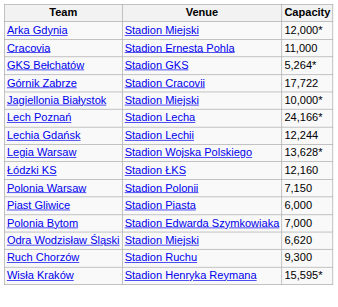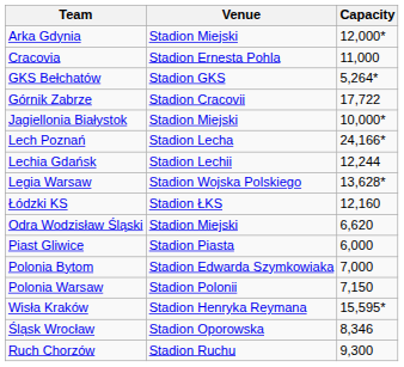 <table class="wikitable sortable">
 <tr>
 <th>Team</th>
 <th>Venue</th>
 <th>Capacity</th>
 </tr>
 <tr>
 <td><a href='#'>Arka Gdynia</a></td>
 <td><a href='#'>Stadion Miejski</a></td>
 <td>12,000*</td>
 </tr>
 <tr>
 <td><a href='#'>Cracovia</a></td>
 <td><a href='#'>Stadion Ernesta Pohla</a></td>
 <td>11,000</td>
 </tr>
 <tr>
 <td><a href='#'>GKS Bełchatów</a></td>
 <td><a href='#'>Stadion GKS</a></td>
 <td>5,264*</td>
 </tr>
 <tr>
 <td><a href='#'>Górnik Zabrze</a></td>
 <td><a href='#'>Stadion Cracovii</a></td>
 <td>17,722</td>
 </tr>
 <tr>
 <td><a href='#'>Jagiellonia Białystok</a></td>
 <td><a href='#'>Stadion Miejski</a></td>
 <td>10,000*</td>
 </tr>
 <tr>
 <td><a href='#'>Lech Poznań</a></td>
 <td><a href='#'>Stadion Lecha</a></td>
 <td>24,166*</td>
 </tr>
 <tr>
 <td><a href='#'>Lechia Gdańsk</a></td>
 <td><a href='#'>Stadion Lechii</a></td>
 <td>12,244</td>
 </tr>
 <tr>
 <td><a href='#'>Legia Warsaw</a></td>
 <td><a href='#'>Stadion Wojska Polskiego</a></td>
 <td>13,628*</td>
 </tr>
 <tr>
 <td><a href='#'>Łódzki KS</a></td>
 <td><a href='#'>Stadion ŁKS</a></td>
 <td>12,160</td>
 </tr>
 <tr>
-<td><a href='#'>Polonia Warsaw</a></td>
-<td><a href='#'>Stadion Polonii</a></td>
-<td>7,150</td>
+<td><a href='#'>Odra Wodzisław Śląski</a></td>
+<td><a href='#'>Stadion Miejski</a></td>
+<td>6,620</td>
 </tr>
 <tr>
 <td><a href='#'>Piast Gliwice</a></td>
 <td><a href='#'>Stadion Piasta</a></td>
 <td>6,000</td>
 </tr>
 <tr>
 <td><a href='#'>Polonia Bytom</a></td>
 <td><a href='#'>Stadion Edwarda Szymkowiaka</a></td>
 <td>7,000</td>
 </tr>
 <tr>
-<td><a href='#'>Odra Wodzisław Śląski</a></td>
-<td><a href='#'>Stadion Miejski</a></td>
-<td>6,620</td>
+<td><a href='#'>Polonia Warsaw</a></td>
+<td><a href='#'>Stadion Polonii</a></td>
+<td>7,150</td>
+</tr>
+<tr>
+<td><a href='#'>Wisła Kraków</a></td>
+<td><a href='#'>Stadion Henryka Reymana</a></td>
+<td>15,595*</td>
+</tr>
+<tr>
+<td><a href='#'>Śląsk Wrocław</a></td>
+<td><a href='#'>Stadion Oporowska</a></td>
+<td>8,346</td>
 </tr>
 <tr>
 <td><a href='#'>Ruch Chorzów</a></td>
 <td><a href='#'>Stadion Ruchu</a></td>
 <td>9,300</td>
 </tr>
-<tr>
-<td><a href='#'>Wisła Kraków</a></td>
-<td><a href='#'>Stadion Henryka Reymana</a></td>
-<td>15,595*</td>
-</tr>
 </table>
